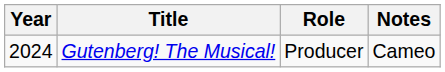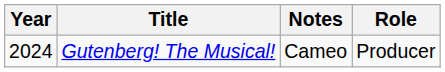 <table class="wikitable">
 <tr>
 <th>Year</th>
 <th>Title</th>
+<th class="unsortable">Notes</th>
 <th>Role</th>
-<th class="unsortable">Notes</th>
 </tr>
 <tr>
 <td>2024</td>
 <td><em><a href='#'>Gutenberg! The Musical!</a></em></td>
+<td>Cameo</td>
 <td>Producer</td>
-<td>Cameo</td>
 </tr>
 </table>
